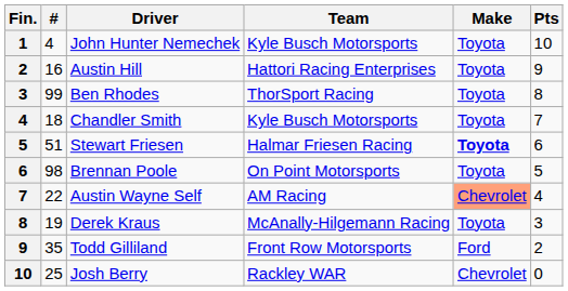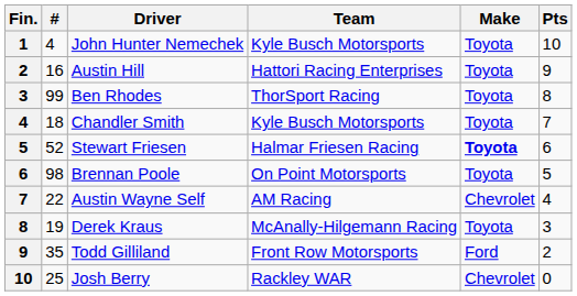 <table class="wikitable" style="font-size:95%">
 <tr>
 <th>Fin.</th>
 <th>#</th>
 <th>Driver</th>
 <th>Team</th>
 <th>Make</th>
 <th>Pts</th>
 </tr>
 <tr>
 <th>1</th>
 <td>4</td>
 <td><a href='#'>John Hunter Nemechek</a></td>
 <td><a href='#'>Kyle Busch Motorsports</a></td>
 <td><a href='#'>Toyota</a></td>
 <td>10</td>
 </tr>
 <tr>
 <th>2</th>
 <td>16</td>
 <td><a href='#'>Austin Hill</a></td>
 <td><a href='#'>Hattori Racing Enterprises</a></td>
 <td><a href='#'>Toyota</a></td>
 <td>9</td>
 </tr>
 <tr>
 <th>3</th>
 <td>99</td>
 <td><a href='#'>Ben Rhodes</a></td>
 <td><a href='#'>ThorSport Racing</a></td>
 <td><a href='#'>Toyota</a></td>
 <td>8</td>
 </tr>
 <tr>
 <th>4</th>
 <td>18</td>
 <td><a href='#'>Chandler Smith</a></td>
 <td><a href='#'>Kyle Busch Motorsports</a></td>
 <td><a href='#'>Toyota</a></td>
 <td>7</td>
 </tr>
 <tr>
 <th>5</th>
-<td>51</td>
+<td>52</td>
 <td><a href='#'>Stewart Friesen</a></td>
 <td><a href='#'>Halmar Friesen Racing</a></td>
 <td><strong><a href='#'>Toyota</a></strong></td>
 <td>6</td>
 </tr>
 <tr>
 <th>6</th>
 <td>98</td>
 <td><a href='#'>Brennan Poole</a></td>
 <td><a href='#'>On Point Motorsports</a></td>
 <td><a href='#'>Toyota</a></td>
 <td>5</td>
 </tr>
 <tr>
 <th>7</th>
 <td>22</td>
 <td><a href='#'>Austin Wayne Self</a></td>
 <td><a href='#'>AM Racing</a></td>
-<td style="background: lightsalmon;"><a href='#'>Chevrolet</a></td>
+<td><a href='#'>Chevrolet</a></td>
 <td>4</td>
 </tr>
 <tr>
 <th>8</th>
 <td>19</td>
 <td><a href='#'>Derek Kraus</a></td>
 <td><a href='#'>McAnally-Hilgemann Racing</a></td>
 <td><a href='#'>Toyota</a></td>
 <td>3</td>
 </tr>
 <tr>
 <th>9</th>
 <td>35</td>
 <td><a href='#'>Todd Gilliland</a></td>
 <td><a href='#'>Front Row Motorsports</a></td>
 <td><a href='#'>Ford</a></td>
 <td>2</td>
 </tr>
 <tr>
 <th>10</th>
 <td>25</td>
 <td><a href='#'>Josh Berry</a></td>
 <td><a href='#'>Rackley WAR</a></td>
 <td><a href='#'>Chevrolet</a></td>
 <td>0</td>
 </tr>
 </table>
